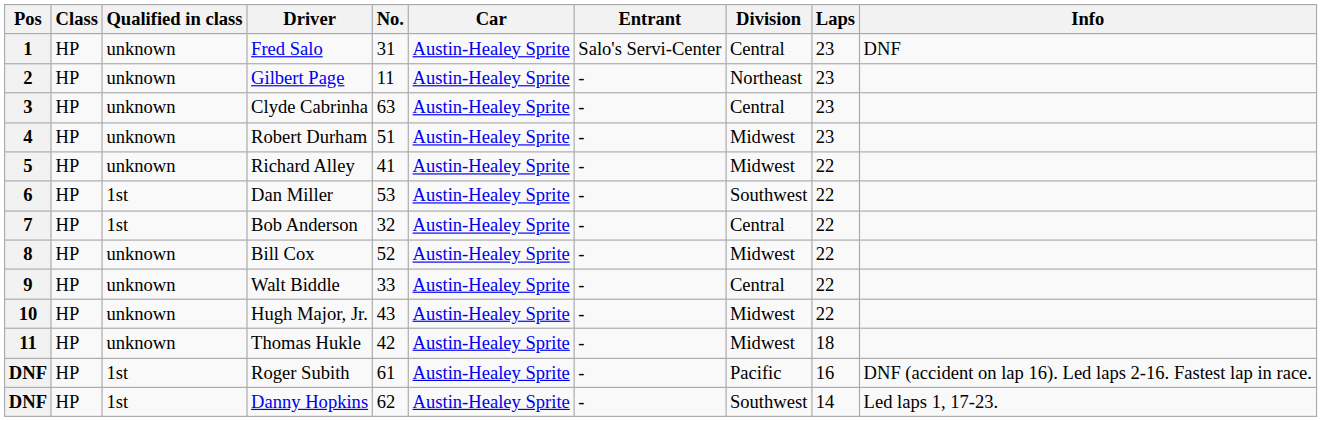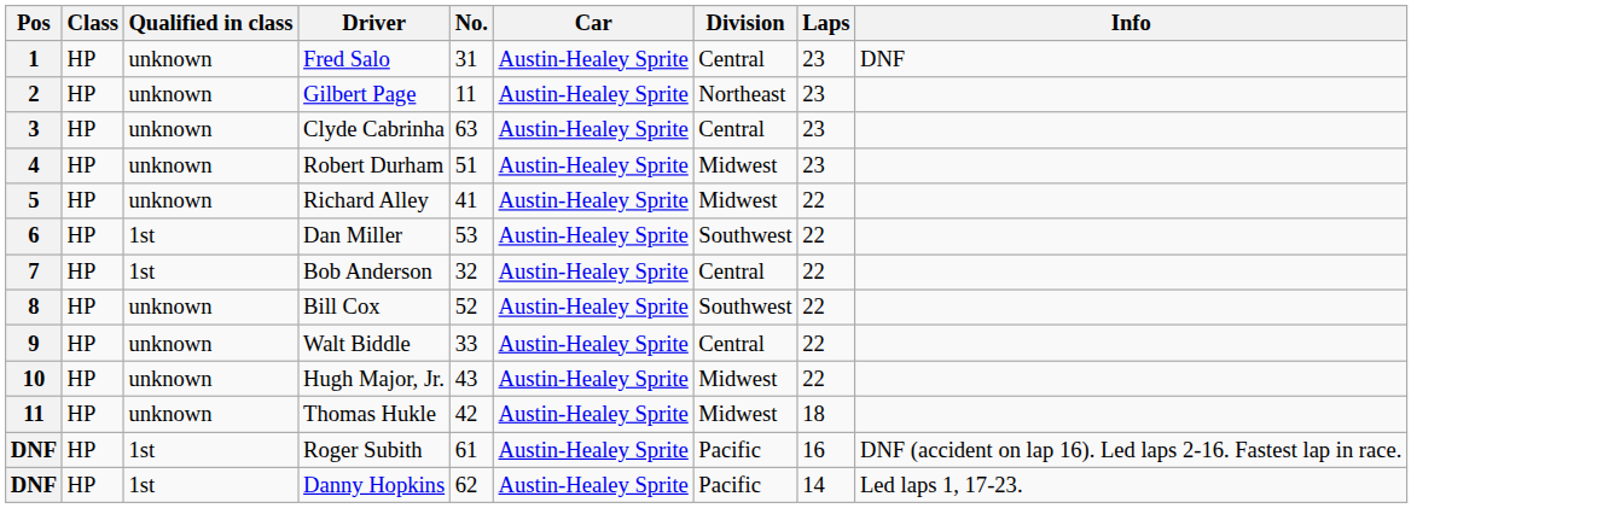 <table class="wikitable">
 <tr>
 <th>Pos</th>
 <th>Class</th>
 <th>Qualified in class</th>
 <th>Driver</th>
 <th>No.</th>
 <th>Car</th>
-<th>Entrant</th>
 <th>Division</th>
 <th>Laps</th>
 <th>Info</th>
 </tr>
 <tr>
 <th>1</th>
 <td>HP</td>
 <td>unknown</td>
 <td> <a href='#'>Fred Salo</a></td>
 <td>31</td>
 <td><a href='#'>Austin-Healey Sprite</a></td>
-<td>Salo's Servi-Center</td>
 <td>Central</td>
 <td>23</td>
 <td>DNF</td>
 </tr>
 <tr>
 <th>2</th>
 <td>HP</td>
 <td>unknown</td>
 <td> <a href='#'>Gilbert Page</a></td>
 <td>11</td>
 <td><a href='#'>Austin-Healey Sprite</a></td>
-<td>-</td>
 <td>Northeast</td>
 <td>23</td>
 <td></td>
 </tr>
 <tr>
 <th>3</th>
 <td>HP</td>
 <td>unknown</td>
 <td> Clyde Cabrinha</td>
 <td>63</td>
 <td><a href='#'>Austin-Healey Sprite</a></td>
-<td>-</td>
 <td>Central</td>
 <td>23</td>
 <td></td>
 </tr>
 <tr>
 <th>4</th>
 <td>HP</td>
 <td>unknown</td>
 <td> Robert Durham</td>
 <td>51</td>
 <td><a href='#'>Austin-Healey Sprite</a></td>
-<td>-</td>
 <td>Midwest</td>
 <td>23</td>
 <td></td>
 </tr>
 <tr>
 <th>5</th>
 <td>HP</td>
 <td>unknown</td>
 <td> Richard Alley</td>
 <td>41</td>
 <td><a href='#'>Austin-Healey Sprite</a></td>
-<td>-</td>
 <td>Midwest</td>
 <td>22</td>
 <td></td>
 </tr>
 <tr>
 <th>6</th>
 <td>HP</td>
 <td>1st</td>
 <td> Dan Miller</td>
 <td>53</td>
 <td><a href='#'>Austin-Healey Sprite</a></td>
-<td>-</td>
 <td>Southwest</td>
 <td>22</td>
 <td></td>
 </tr>
 <tr>
 <th>7</th>
 <td>HP</td>
 <td>1st</td>
 <td> Bob Anderson</td>
 <td>32</td>
 <td><a href='#'>Austin-Healey Sprite</a></td>
-<td>-</td>
 <td>Central</td>
 <td>22</td>
 <td></td>
 </tr>
 <tr>
 <th>8</th>
 <td>HP</td>
 <td>unknown</td>
 <td> Bill Cox</td>
 <td>52</td>
 <td><a href='#'>Austin-Healey Sprite</a></td>
-<td>-</td>
-<td>Midwest</td>
+<td>Southwest</td>
 <td>22</td>
 <td></td>
 </tr>
 <tr>
 <th>9</th>
 <td>HP</td>
 <td>unknown</td>
 <td> Walt Biddle</td>
 <td>33</td>
 <td><a href='#'>Austin-Healey Sprite</a></td>
-<td>-</td>
 <td>Central</td>
 <td>22</td>
 <td></td>
 </tr>
 <tr>
 <th>10</th>
 <td>HP</td>
 <td>unknown</td>
 <td> Hugh Major, Jr.</td>
 <td>43</td>
 <td><a href='#'>Austin-Healey Sprite</a></td>
-<td>-</td>
 <td>Midwest</td>
 <td>22</td>
 <td></td>
 </tr>
 <tr>
 <th>11</th>
 <td>HP</td>
 <td>unknown</td>
 <td> Thomas Hukle</td>
 <td>42</td>
 <td><a href='#'>Austin-Healey Sprite</a></td>
-<td>-</td>
 <td>Midwest</td>
 <td>18</td>
 <td></td>
 </tr>
 <tr>
 <th>DNF</th>
 <td>HP</td>
 <td>1st</td>
 <td> Roger Subith</td>
 <td>61</td>
 <td><a href='#'>Austin-Healey Sprite</a></td>
-<td>-</td>
 <td>Pacific</td>
 <td>16</td>
 <td>DNF (accident on lap 16). Led laps 2-16. Fastest lap in race.</td>
 </tr>
 <tr>
 <th>DNF</th>
 <td>HP</td>
 <td>1st</td>
 <td> <a href='#'>Danny Hopkins</a></td>
 <td>62</td>
 <td><a href='#'>Austin-Healey Sprite</a></td>
-<td>-</td>
-<td>Southwest</td>
+<td>Pacific</td>
 <td>14</td>
 <td>Led laps 1, 17-23.</td>
 </tr>
 </table>
